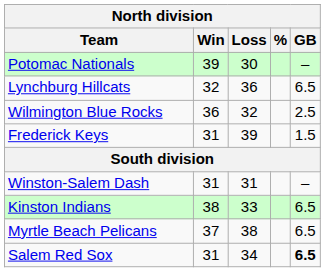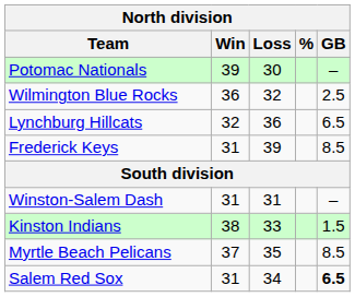 <table class="wikitable">
 <tr>
 <th colspan="5">North division</th>
 </tr>
 <tr>
 <th width="60%">Team</th>
 <th>Win</th>
 <th>Loss</th>
 <th>%</th>
 <th>GB</th>
 </tr>
 <tr align=center bgcolor=ccffcc>
 <td align=left><a href='#'>Potomac Nationals</a></td>
 <td>39</td>
 <td>30</td>
 <td></td>
 <td>–</td>
 </tr>
 <tr align=center>
+<td align=left><a href='#'>Wilmington Blue Rocks</a></td>
+<td>36</td>
+<td>32</td>
+<td></td>
+<td>2.5</td>
+</tr>
+<tr align=center>
 <td align=left><a href='#'>Lynchburg Hillcats</a></td>
 <td>32</td>
 <td>36</td>
 <td></td>
 <td>6.5</td>
 </tr>
 <tr align=center>
-<td align=left><a href='#'>Wilmington Blue Rocks</a></td>
-<td>36</td>
-<td>32</td>
-<td></td>
-<td>2.5</td>
-</tr>
-<tr align=center>
 <td align=left><a href='#'>Frederick Keys</a></td>
 <td>31</td>
 <td>39</td>
 <td></td>
-<td>1.5</td>
+<td>8.5</td>
 </tr>
 <tr>
 <th colspan="5">South division</th>
 </tr>
 <tr align=center>
 <td align=left><a href='#'>Winston-Salem Dash</a></td>
 <td>31</td>
 <td>31</td>
 <td></td>
 <td>–</td>
 </tr>
 <tr align=center bgcolor=ccffcc>
 <td align=left><a href='#'>Kinston Indians</a></td>
 <td>38</td>
 <td>33</td>
 <td></td>
-<td>6.5</td>
+<td>1.5</td>
 </tr>
 <tr align=center>
 <td align=left><a href='#'>Myrtle Beach Pelicans</a></td>
 <td>37</td>
-<td>38</td>
+<td>35</td>
 <td></td>
-<td>6.5</td>
+<td>8.5</td>
 </tr>
 <tr align=center>
 <td align=left><a href='#'>Salem Red Sox</a></td>
 <td>31</td>
 <td>34</td>
 <td></td>
 <td><strong>6.5</strong></td>
 </tr>
 </table>
